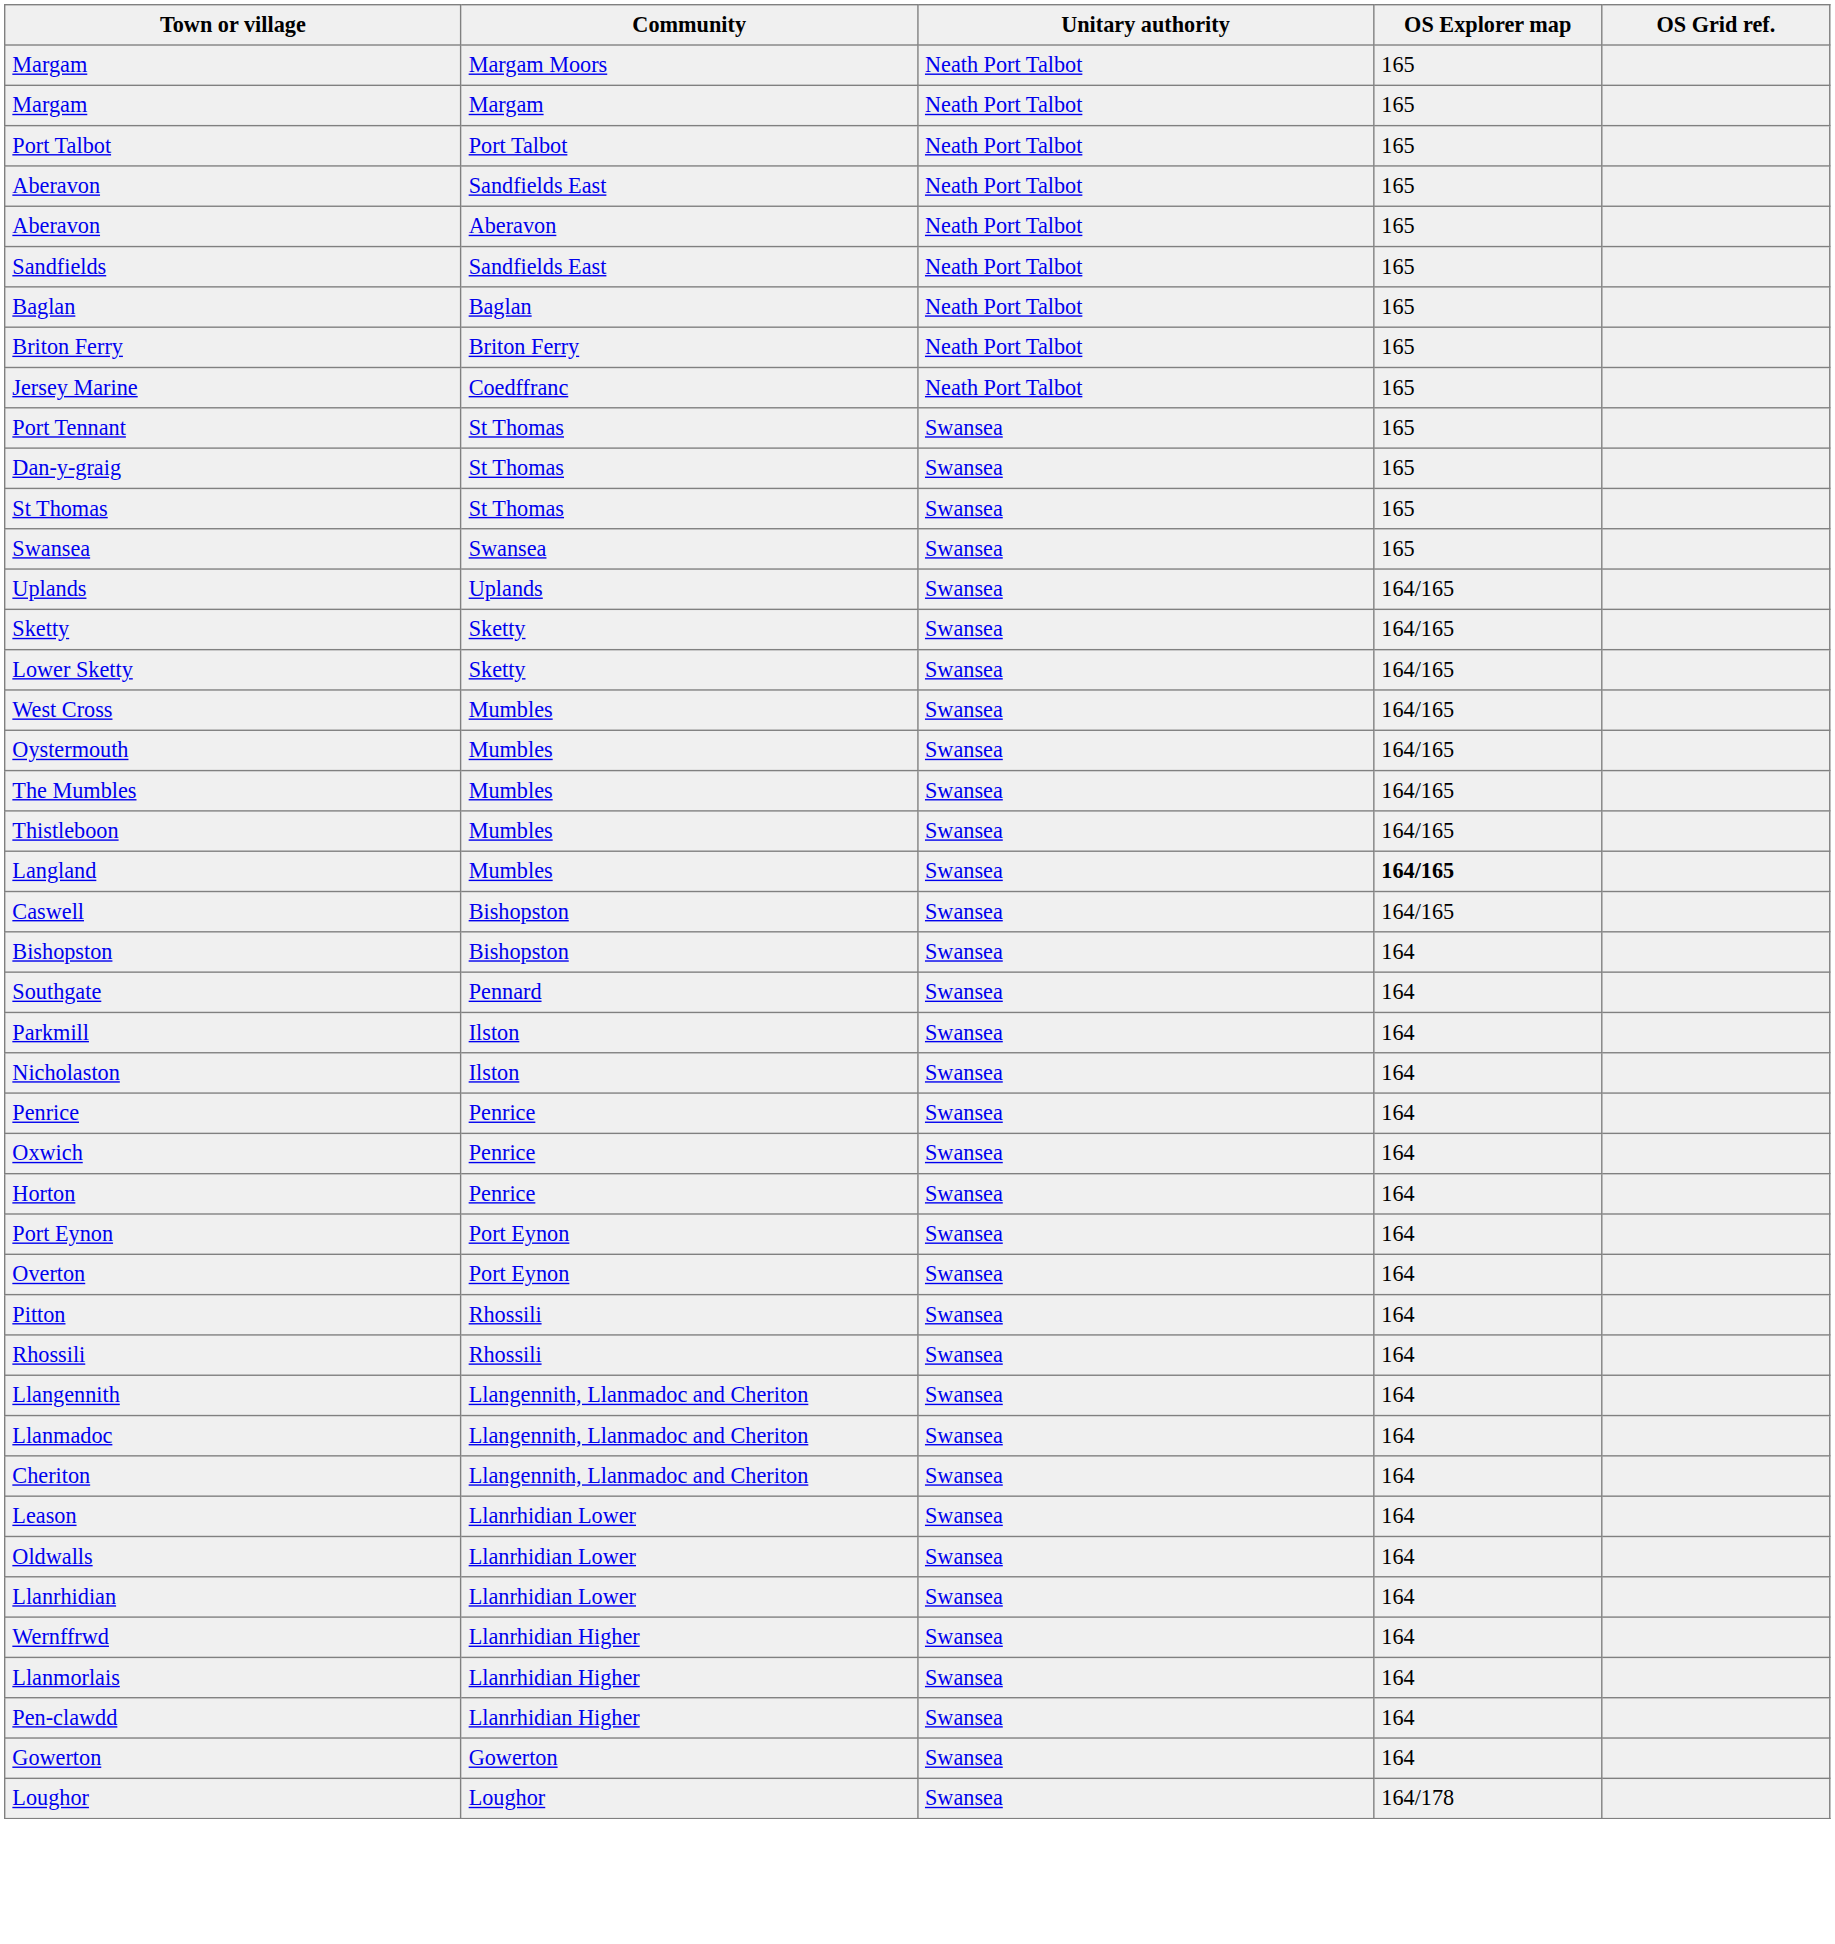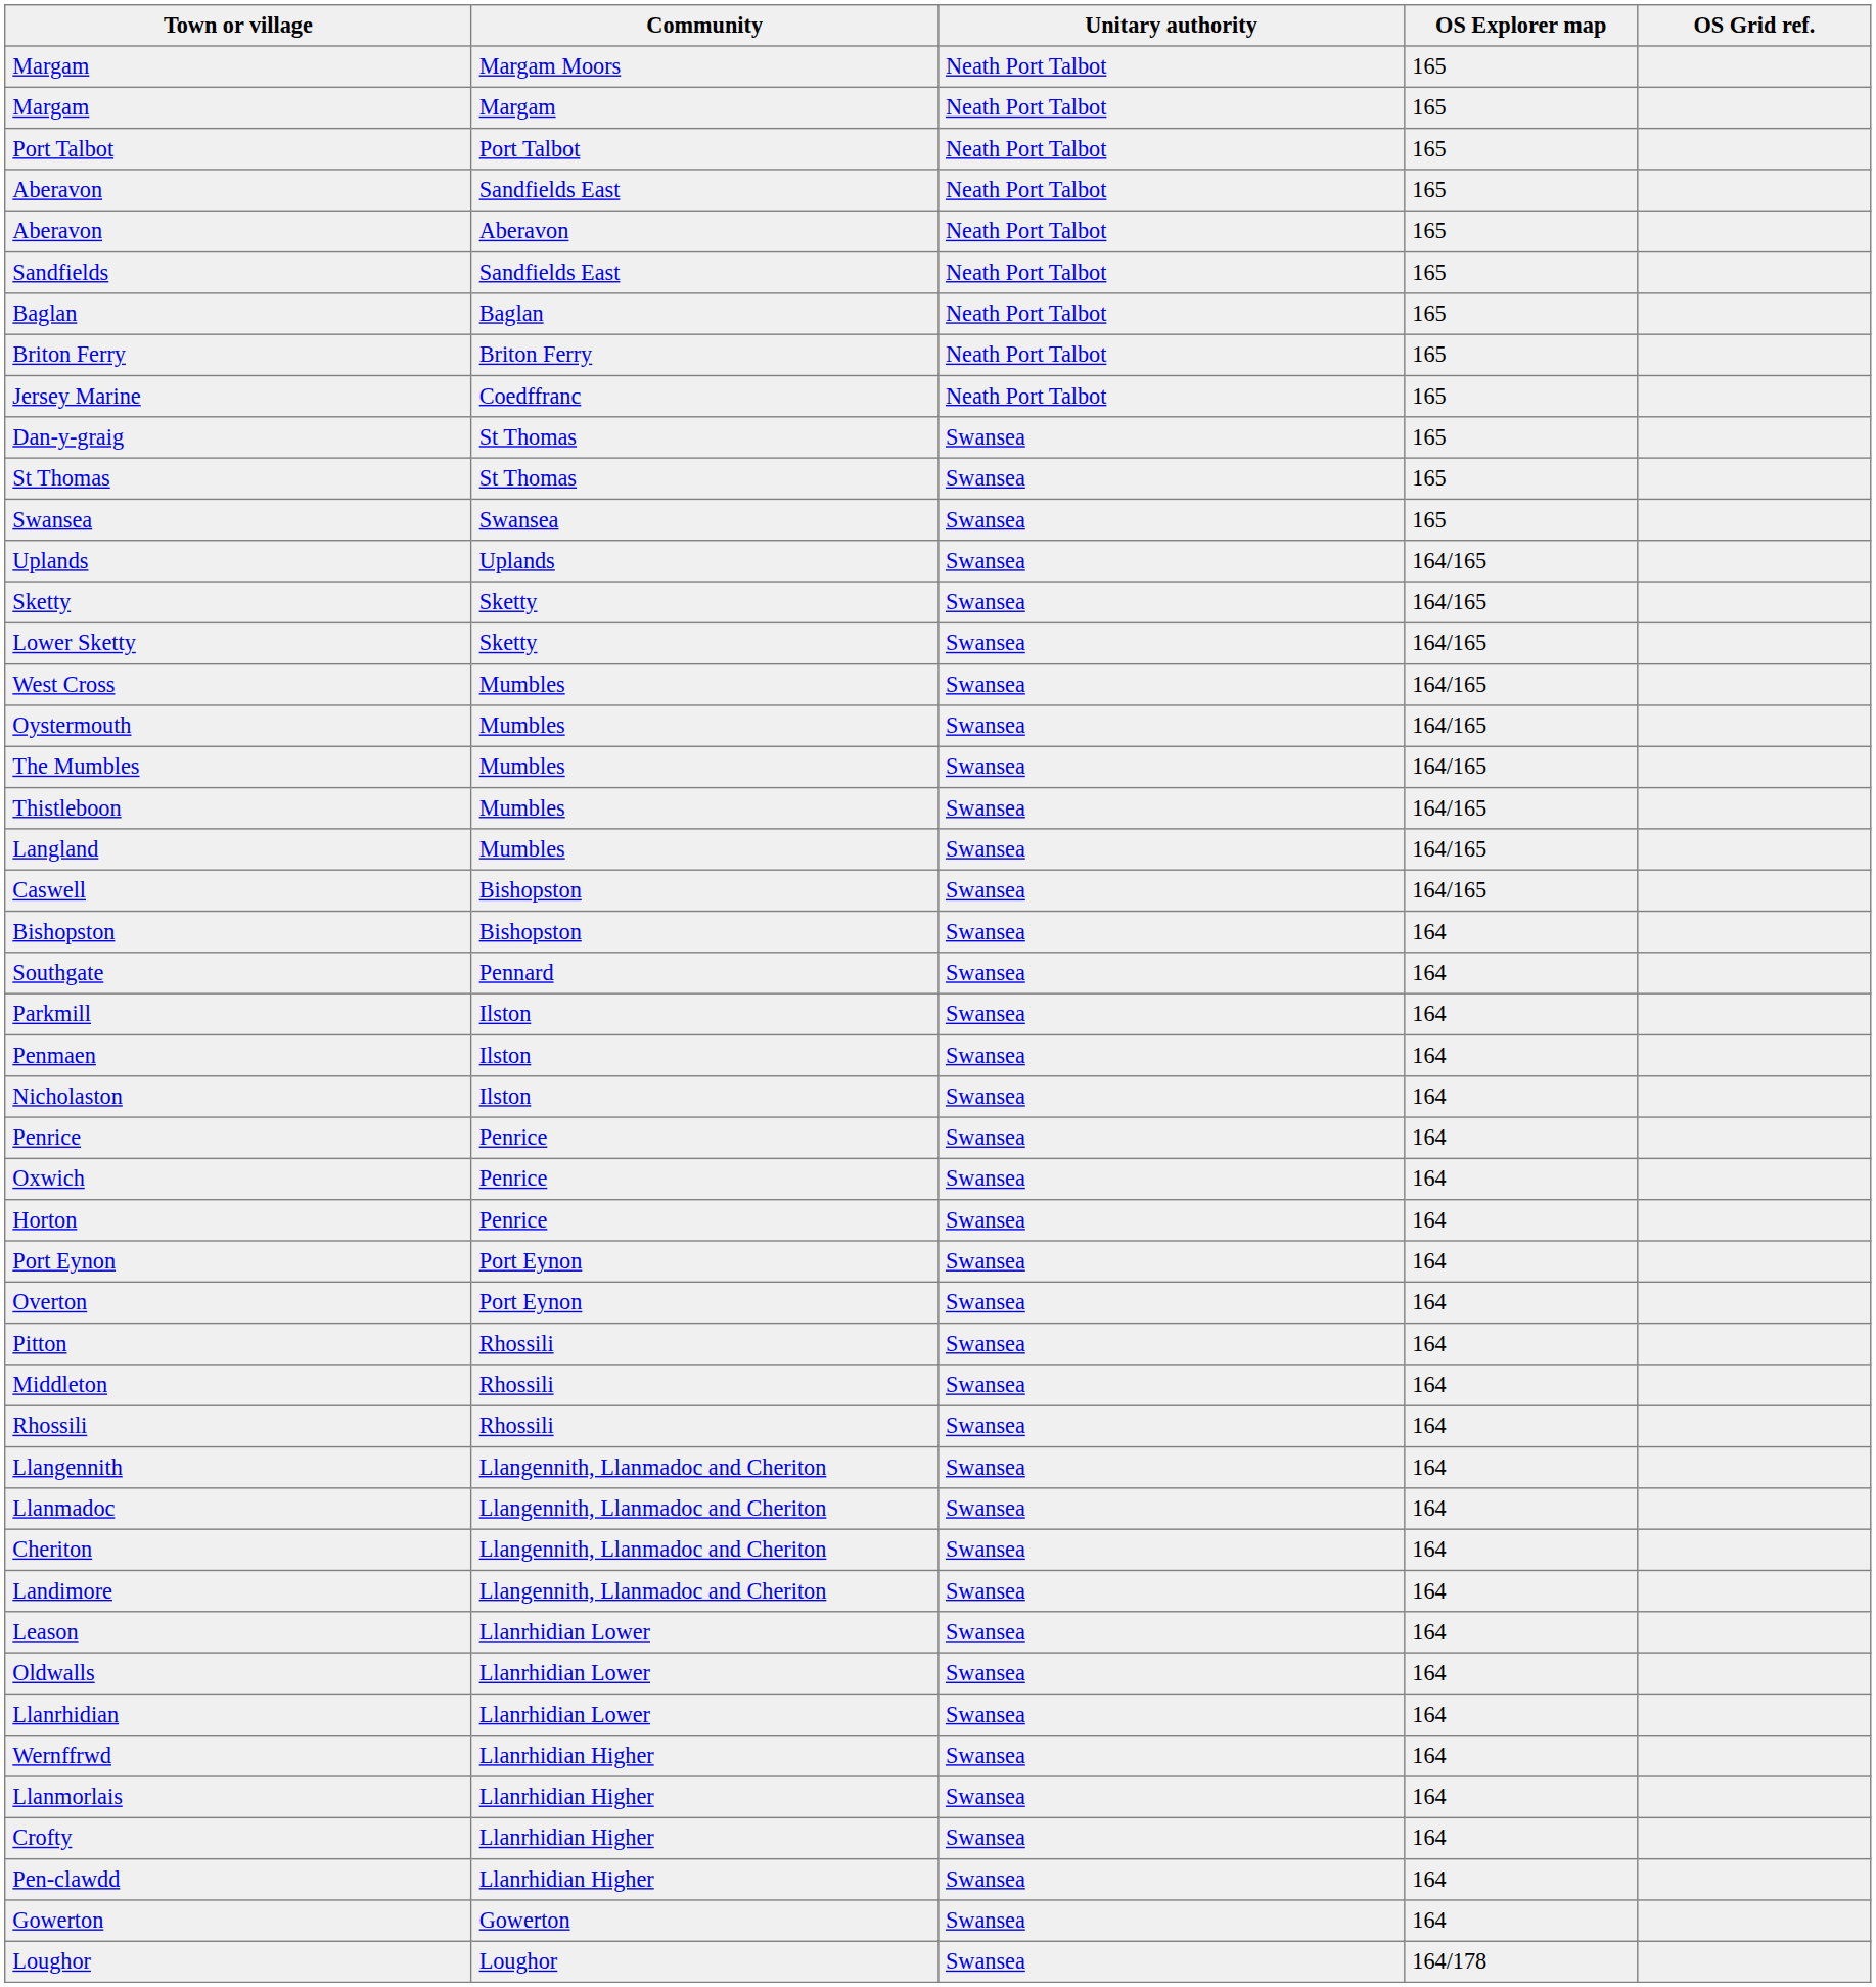 <table border=1 cellspacing=0 cellpadding=5 style="border-collapse: collapse; background:#f0f0f0;">
 <tr>
 <th width=20%>Town or village</th>
 <th width=20%>Community</th>
 <th width=20%>Unitary authority</th>
 <th width=10%>OS Explorer map</th>
 <th width=10%>OS Grid ref.</th>
 </tr>
 <tr>
 <td><a href='#'>Margam</a></td>
 <td><a href='#'>Margam Moors</a></td>
 <td><a href='#'>Neath Port Talbot</a></td>
 <td>165</td>
 <td></td>
 </tr>
 <tr>
 <td><a href='#'>Margam</a></td>
 <td><a href='#'>Margam</a></td>
 <td><a href='#'>Neath Port Talbot</a></td>
 <td>165</td>
 <td></td>
 </tr>
 <tr>
 <td><a href='#'>Port Talbot</a></td>
 <td><a href='#'>Port Talbot</a></td>
 <td><a href='#'>Neath Port Talbot</a></td>
 <td>165</td>
 <td></td>
 </tr>
 <tr>
 <td><a href='#'>Aberavon</a></td>
 <td><a href='#'>Sandfields East</a></td>
 <td><a href='#'>Neath Port Talbot</a></td>
 <td>165</td>
 <td></td>
 </tr>
 <tr>
 <td><a href='#'>Aberavon</a></td>
 <td><a href='#'>Aberavon</a></td>
 <td><a href='#'>Neath Port Talbot</a></td>
 <td>165</td>
 <td></td>
 </tr>
 <tr>
 <td><a href='#'>Sandfields</a></td>
 <td><a href='#'>Sandfields East</a></td>
 <td><a href='#'>Neath Port Talbot</a></td>
 <td>165</td>
 <td></td>
 </tr>
 <tr>
 <td><a href='#'>Baglan</a></td>
 <td><a href='#'>Baglan</a></td>
 <td><a href='#'>Neath Port Talbot</a></td>
 <td>165</td>
 <td></td>
 </tr>
 <tr>
 <td><a href='#'>Briton Ferry</a></td>
 <td><a href='#'>Briton Ferry</a></td>
 <td><a href='#'>Neath Port Talbot</a></td>
 <td>165</td>
 <td></td>
 </tr>
 <tr>
 <td><a href='#'>Jersey Marine</a></td>
 <td><a href='#'>Coedffranc</a></td>
 <td><a href='#'>Neath Port Talbot</a></td>
-<td>165</td>
-<td></td>
-</tr>
-<tr>
-<td><a href='#'>Port Tennant</a></td>
-<td><a href='#'>St Thomas</a></td>
-<td><a href='#'>Swansea</a></td>
 <td>165</td>
 <td></td>
 </tr>
 <tr>
 <td><a href='#'>Dan-y-graig</a></td>
 <td><a href='#'>St Thomas</a></td>
 <td><a href='#'>Swansea</a></td>
 <td>165</td>
 <td></td>
 </tr>
 <tr>
 <td><a href='#'>St Thomas</a></td>
 <td><a href='#'>St Thomas</a></td>
 <td><a href='#'>Swansea</a></td>
 <td>165</td>
 <td></td>
 </tr>
 <tr>
 <td><a href='#'>Swansea</a></td>
 <td><a href='#'>Swansea</a></td>
 <td><a href='#'>Swansea</a></td>
 <td>165</td>
 <td></td>
 </tr>
 <tr>
 <td><a href='#'>Uplands</a></td>
 <td><a href='#'>Uplands</a></td>
 <td><a href='#'>Swansea</a></td>
 <td>164/165</td>
 <td></td>
 </tr>
 <tr>
 <td><a href='#'>Sketty</a></td>
 <td><a href='#'>Sketty</a></td>
 <td><a href='#'>Swansea</a></td>
 <td>164/165</td>
 <td></td>
 </tr>
 <tr>
 <td><a href='#'>Lower Sketty</a></td>
 <td><a href='#'>Sketty</a></td>
 <td><a href='#'>Swansea</a></td>
 <td>164/165</td>
 <td></td>
 </tr>
 <tr>
 <td><a href='#'>West Cross</a></td>
 <td><a href='#'>Mumbles</a></td>
 <td><a href='#'>Swansea</a></td>
 <td>164/165</td>
 <td></td>
 </tr>
 <tr>
 <td><a href='#'>Oystermouth</a></td>
 <td><a href='#'>Mumbles</a></td>
 <td><a href='#'>Swansea</a></td>
 <td>164/165</td>
 <td></td>
 </tr>
 <tr>
 <td><a href='#'>The Mumbles</a></td>
 <td><a href='#'>Mumbles</a></td>
 <td><a href='#'>Swansea</a></td>
 <td>164/165</td>
 <td></td>
 </tr>
 <tr>
 <td><a href='#'>Thistleboon</a></td>
 <td><a href='#'>Mumbles</a></td>
 <td><a href='#'>Swansea</a></td>
 <td>164/165</td>
 <td></td>
 </tr>
 <tr>
 <td><a href='#'>Langland</a></td>
 <td><a href='#'>Mumbles</a></td>
 <td><a href='#'>Swansea</a></td>
-<td><strong>164/165</strong></td>
+<td>164/165</td>
 <td></td>
 </tr>
 <tr>
 <td><a href='#'>Caswell</a></td>
 <td><a href='#'>Bishopston</a></td>
 <td><a href='#'>Swansea</a></td>
 <td>164/165</td>
 <td></td>
 </tr>
 <tr>
 <td><a href='#'>Bishopston</a></td>
 <td><a href='#'>Bishopston</a></td>
 <td><a href='#'>Swansea</a></td>
 <td>164</td>
 <td></td>
 </tr>
 <tr>
 <td><a href='#'>Southgate</a></td>
 <td><a href='#'>Pennard</a></td>
 <td><a href='#'>Swansea</a></td>
 <td>164</td>
 <td></td>
 </tr>
 <tr>
 <td><a href='#'>Parkmill</a></td>
+<td><a href='#'>Ilston</a></td>
+<td><a href='#'>Swansea</a></td>
+<td>164</td>
+<td></td>
+</tr>
+<tr>
+<td><a href='#'>Penmaen</a></td>
 <td><a href='#'>Ilston</a></td>
 <td><a href='#'>Swansea</a></td>
 <td>164</td>
 <td></td>
 </tr>
 <tr>
 <td><a href='#'>Nicholaston</a></td>
 <td><a href='#'>Ilston</a></td>
 <td><a href='#'>Swansea</a></td>
 <td>164</td>
 <td></td>
 </tr>
 <tr>
 <td><a href='#'>Penrice</a></td>
 <td><a href='#'>Penrice</a></td>
 <td><a href='#'>Swansea</a></td>
 <td>164</td>
 <td></td>
 </tr>
 <tr>
 <td><a href='#'>Oxwich</a></td>
 <td><a href='#'>Penrice</a></td>
 <td><a href='#'>Swansea</a></td>
 <td>164</td>
 <td></td>
 </tr>
 <tr>
 <td><a href='#'>Horton</a></td>
 <td><a href='#'>Penrice</a></td>
 <td><a href='#'>Swansea</a></td>
 <td>164</td>
 <td></td>
 </tr>
 <tr>
 <td><a href='#'>Port Eynon</a></td>
 <td><a href='#'>Port Eynon</a></td>
 <td><a href='#'>Swansea</a></td>
 <td>164</td>
 <td></td>
 </tr>
 <tr>
 <td><a href='#'>Overton</a></td>
 <td><a href='#'>Port Eynon</a></td>
 <td><a href='#'>Swansea</a></td>
 <td>164</td>
 <td></td>
 </tr>
 <tr>
 <td><a href='#'>Pitton</a></td>
 <td><a href='#'>Rhossili</a></td>
 <td><a href='#'>Swansea</a></td>
 <td>164</td>
 <td></td>
 </tr>
 <tr>
+<td><a href='#'>Middleton</a></td>
+<td><a href='#'>Rhossili</a></td>
+<td><a href='#'>Swansea</a></td>
+<td>164</td>
+<td></td>
+</tr>
+<tr>
 <td><a href='#'>Rhossili</a></td>
 <td><a href='#'>Rhossili</a></td>
 <td><a href='#'>Swansea</a></td>
 <td>164</td>
 <td></td>
 </tr>
 <tr>
 <td><a href='#'>Llangennith</a></td>
 <td><a href='#'>Llangennith, Llanmadoc and Cheriton</a></td>
 <td><a href='#'>Swansea</a></td>
 <td>164</td>
 <td></td>
 </tr>
 <tr>
 <td><a href='#'>Llanmadoc</a></td>
 <td><a href='#'>Llangennith, Llanmadoc and Cheriton</a></td>
 <td><a href='#'>Swansea</a></td>
 <td>164</td>
 <td></td>
 </tr>
 <tr>
 <td><a href='#'>Cheriton</a></td>
+<td><a href='#'>Llangennith, Llanmadoc and Cheriton</a></td>
+<td><a href='#'>Swansea</a></td>
+<td>164</td>
+<td></td>
+</tr>
+<tr>
+<td><a href='#'>Landimore</a></td>
 <td><a href='#'>Llangennith, Llanmadoc and Cheriton</a></td>
 <td><a href='#'>Swansea</a></td>
 <td>164</td>
 <td></td>
 </tr>
 <tr>
 <td><a href='#'>Leason</a></td>
 <td><a href='#'>Llanrhidian Lower</a></td>
 <td><a href='#'>Swansea</a></td>
 <td>164</td>
 <td></td>
 </tr>
 <tr>
 <td><a href='#'>Oldwalls</a></td>
 <td><a href='#'>Llanrhidian Lower</a></td>
 <td><a href='#'>Swansea</a></td>
 <td>164</td>
 <td></td>
 </tr>
 <tr>
 <td><a href='#'>Llanrhidian</a></td>
 <td><a href='#'>Llanrhidian Lower</a></td>
 <td><a href='#'>Swansea</a></td>
 <td>164</td>
 <td></td>
 </tr>
 <tr>
 <td><a href='#'>Wernffrwd</a></td>
 <td><a href='#'>Llanrhidian Higher</a></td>
 <td><a href='#'>Swansea</a></td>
 <td>164</td>
 <td></td>
 </tr>
 <tr>
 <td><a href='#'>Llanmorlais</a></td>
 <td><a href='#'>Llanrhidian Higher</a></td>
 <td><a href='#'>Swansea</a></td>
 <td>164</td>
 <td></td>
 </tr>
 <tr>
+<td><a href='#'>Crofty</a></td>
+<td><a href='#'>Llanrhidian Higher</a></td>
+<td><a href='#'>Swansea</a></td>
+<td>164</td>
+<td></td>
+</tr>
+<tr>
 <td><a href='#'>Pen-clawdd</a></td>
 <td><a href='#'>Llanrhidian Higher</a></td>
 <td><a href='#'>Swansea</a></td>
 <td>164</td>
 <td></td>
 </tr>
 <tr>
 <td><a href='#'>Gowerton</a></td>
 <td><a href='#'>Gowerton</a></td>
 <td><a href='#'>Swansea</a></td>
 <td>164</td>
 <td></td>
 </tr>
 <tr>
 <td><a href='#'>Loughor</a></td>
 <td><a href='#'>Loughor</a></td>
 <td><a href='#'>Swansea</a></td>
 <td>164/178</td>
 <td></td>
 </tr>
 <tr>
 </tr>
 </table>
